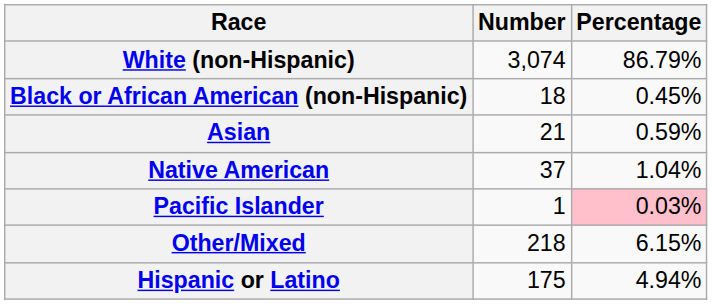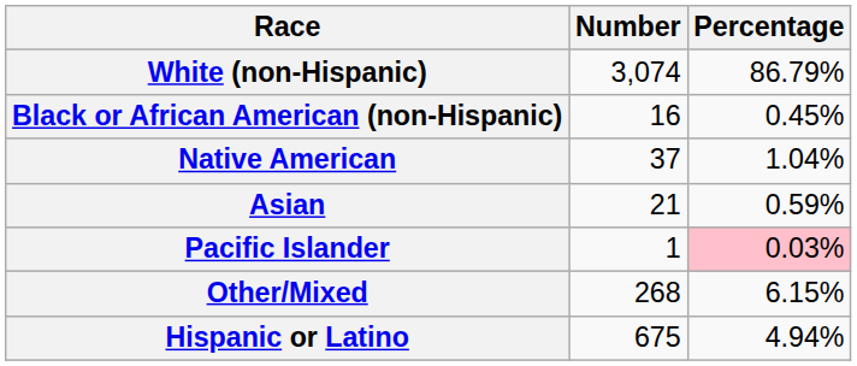 <table class="wikitable" style="text-align:right">
 <tr>
 <th scope="col">Race</th>
 <th scope="col">Number</th>
 <th scope="col">Percentage</th>
 </tr>
 <tr>
 <th scope="row"><a href='#'>White</a> (non-Hispanic)</th>
 <td>3,074</td>
 <td>86.79%</td>
 </tr>
 <tr>
 <th scope="row"><a href='#'>Black or African American</a> (non-Hispanic)</th>
-<td>18</td>
+<td>16</td>
 <td>0.45%</td>
+</tr>
+<tr>
+<th scope="row"><a href='#'>Native American</a></th>
+<td>37</td>
+<td>1.04%</td>
 </tr>
 <tr>
 <th scope="row"><a href='#'>Asian</a></th>
 <td>21</td>
 <td>0.59%</td>
-</tr>
-<tr>
-<th scope="row"><a href='#'>Native American</a></th>
-<td>37</td>
-<td>1.04%</td>
 </tr>
 <tr>
 <th scope="row"><a href='#'>Pacific Islander</a></th>
 <td>1</td>
 <td style="background: pink;">0.03%</td>
 </tr>
 <tr>
 <th scope="row"><a href='#'>Other/Mixed</a></th>
-<td>218</td>
+<td>268</td>
 <td>6.15%</td>
 </tr>
 <tr>
 <th scope="row"><a href='#'>Hispanic</a> or <a href='#'>Latino</a></th>
-<td>175</td>
+<td>675</td>
 <td>4.94%</td>
 </tr>
 </table>
